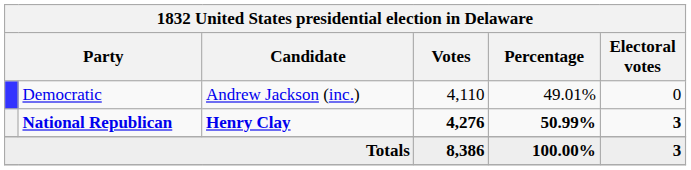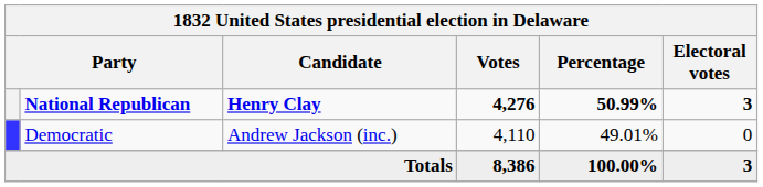 <table class="wikitable" style="font-size: 95%;">
 <tr>
 <th colspan="6">1832 United States presidential election in Delaware</th>
 </tr>
 <tr>
 <th colspan="2" style="width: 15em">Party</th>
 <th style="width: 17em">Candidate</th>
 <th style="width: 5em">Votes</th>
 <th style="width: 7em">Percentage</th>
 <th style="width: 5em">Electoral votes</th>
 </tr>
 <tr>
+<th></th>
+<td style="width: 130px"><strong><a href='#'>National Republican</a></strong></td>
+<td><strong><a href='#'>Henry Clay</a></strong></td>
+<td align="right"><strong>4,276</strong></td>
+<td align="right"><strong>50.99%</strong></td>
+<td align="right"><strong>3</strong></td>
+</tr>
+<tr>
 <th style="background-color:#3333FF; width: 3px"></th>
 <td style="width: 130px"><a href='#'>Democratic</a></td>
 <td><a href='#'>Andrew Jackson</a> (<a href='#'>inc.</a>)</td>
 <td align="right">4,110</td>
 <td align="right">49.01%</td>
 <td align="right">0</td>
-</tr>
-<tr>
-<th></th>
-<td style="width: 130px"><strong><a href='#'>National Republican</a></strong></td>
-<td><strong><a href='#'>Henry Clay</a></strong></td>
-<td align="right"><strong>4,276</strong></td>
-<td align="right"><strong>50.99%</strong></td>
-<td align="right"><strong>3</strong></td>
 </tr>
 <tr>
 </tr>
 <tr bgcolor="#EEEEEE">
 <td colspan="3" align="right"><strong>Totals</strong></td>
 <td align="right"><strong>8,386</strong></td>
 <td align="right"><strong>100.00%</strong></td>
 <td align="right"><strong>3</strong></td>
 </tr>
 <tr>
 </tr>
 </table>
